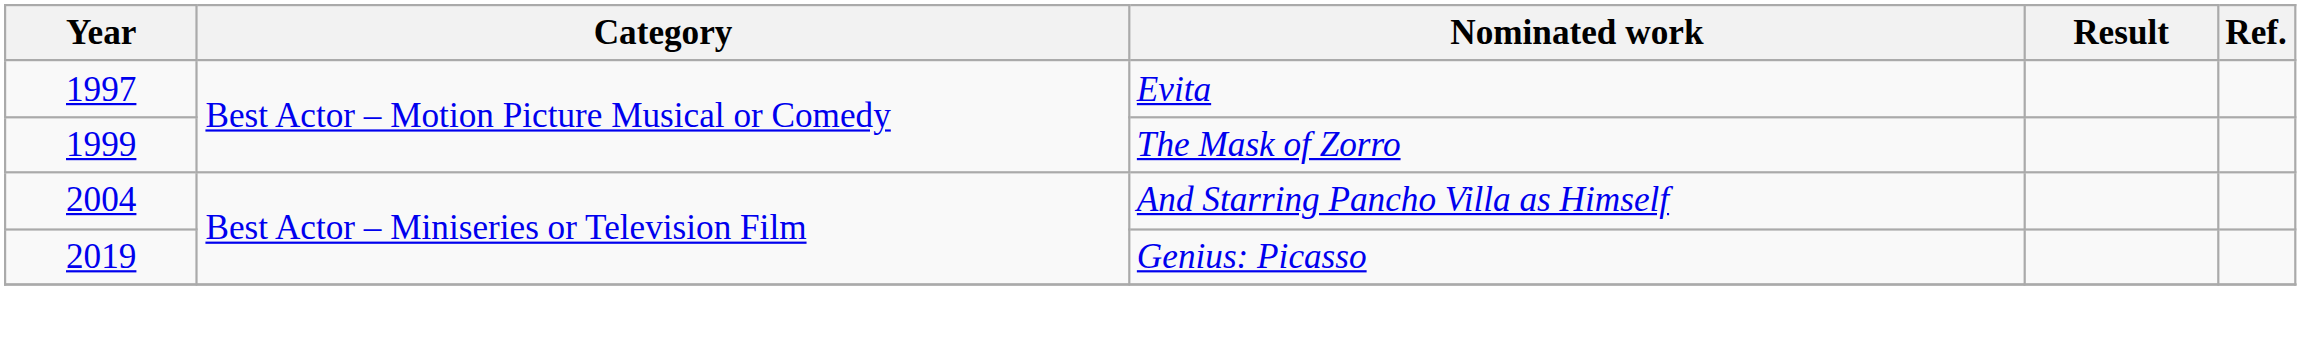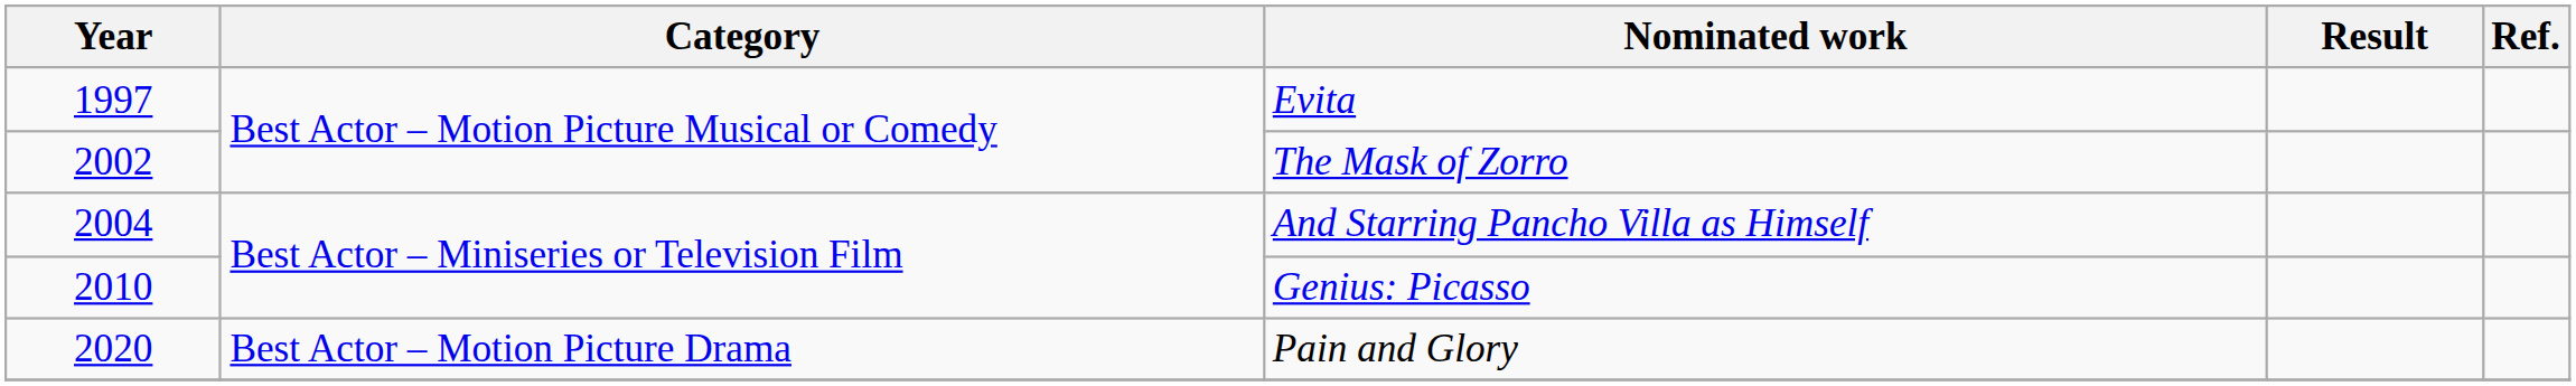 <table class=wikitable>
 <tr>
 <th scope="col" style="width:5em;">Year</th>
 <th scope="col" style="width:26em;">Category</th>
 <th scope="col" style="width:25em;">Nominated work</th>
 <th scope="col" style="width:5em;">Result</th>
 <th>Ref.</th>
 </tr>
 <tr>
 <td style="text-align:center;"><a href='#'>1997</a></td>
 <td rowspan=2><a href='#'>Best Actor – Motion Picture Musical or Comedy</a></td>
 <td><em><a href='#'>Evita</a></em></td>
 <td></td>
 <td style="text-align:center;"></td>
 </tr>
 <tr>
-<td style="text-align:center;"><a href='#'>1999</a></td>
+<td style="text-align:center;"><a href='#'>2002</a></td>
 <td><em><a href='#'>The Mask of Zorro</a></em></td>
 <td></td>
 <td style="text-align:center;"></td>
 </tr>
 <tr>
 <td style="text-align:center;"><a href='#'>2004</a></td>
 <td rowspan=2><a href='#'>Best Actor – Miniseries or Television Film</a></td>
 <td><em><a href='#'>And Starring Pancho Villa as Himself</a></em></td>
 <td></td>
 <td style="text-align:center;"></td>
 </tr>
 <tr>
-<td style="text-align:center;"><a href='#'>2019</a></td>
+<td style="text-align:center;"><a href='#'>2010</a></td>
 <td><em><a href='#'>Genius: Picasso</a></em></td>
+<td></td>
+<td style="text-align:center;"></td>
+</tr>
+<tr>
+<td style="text-align:center;"><a href='#'>2020</a></td>
+<td><a href='#'>Best Actor – Motion Picture Drama</a></td>
+<td><em>Pain and Glory</em></td>
 <td></td>
 <td style="text-align:center;"></td>
 </tr>
 <tr>
 </tr>
 </table>
